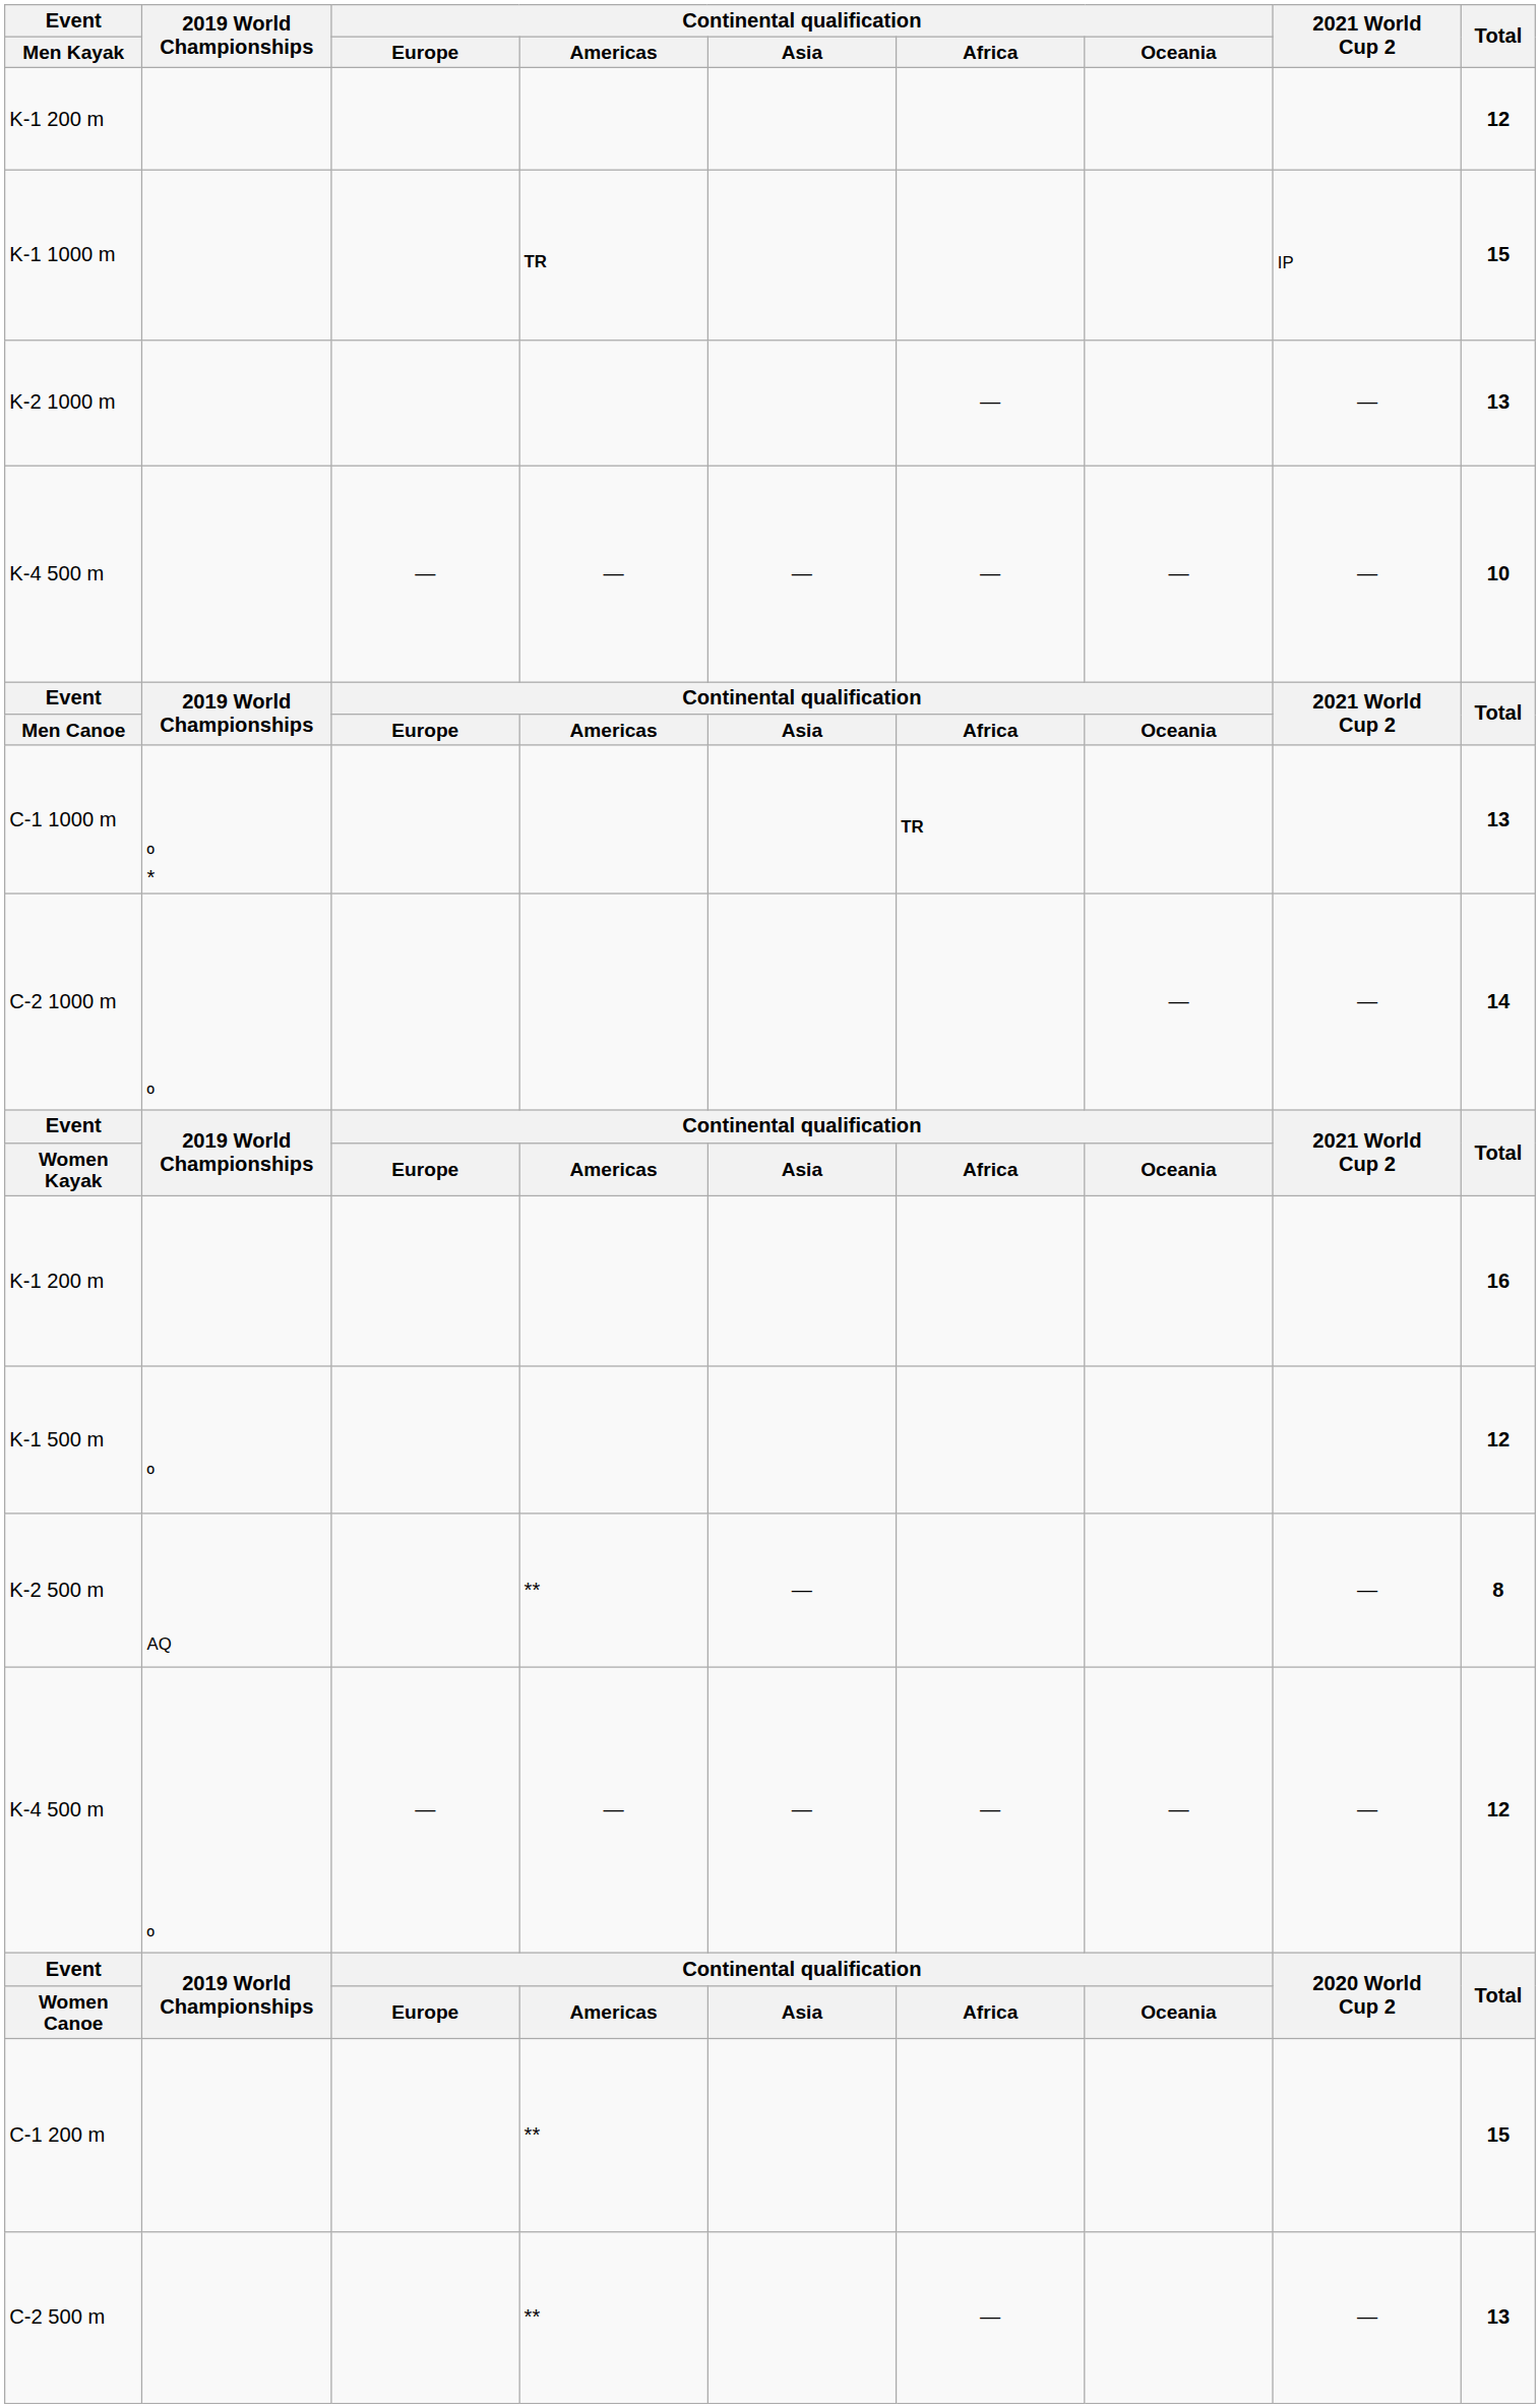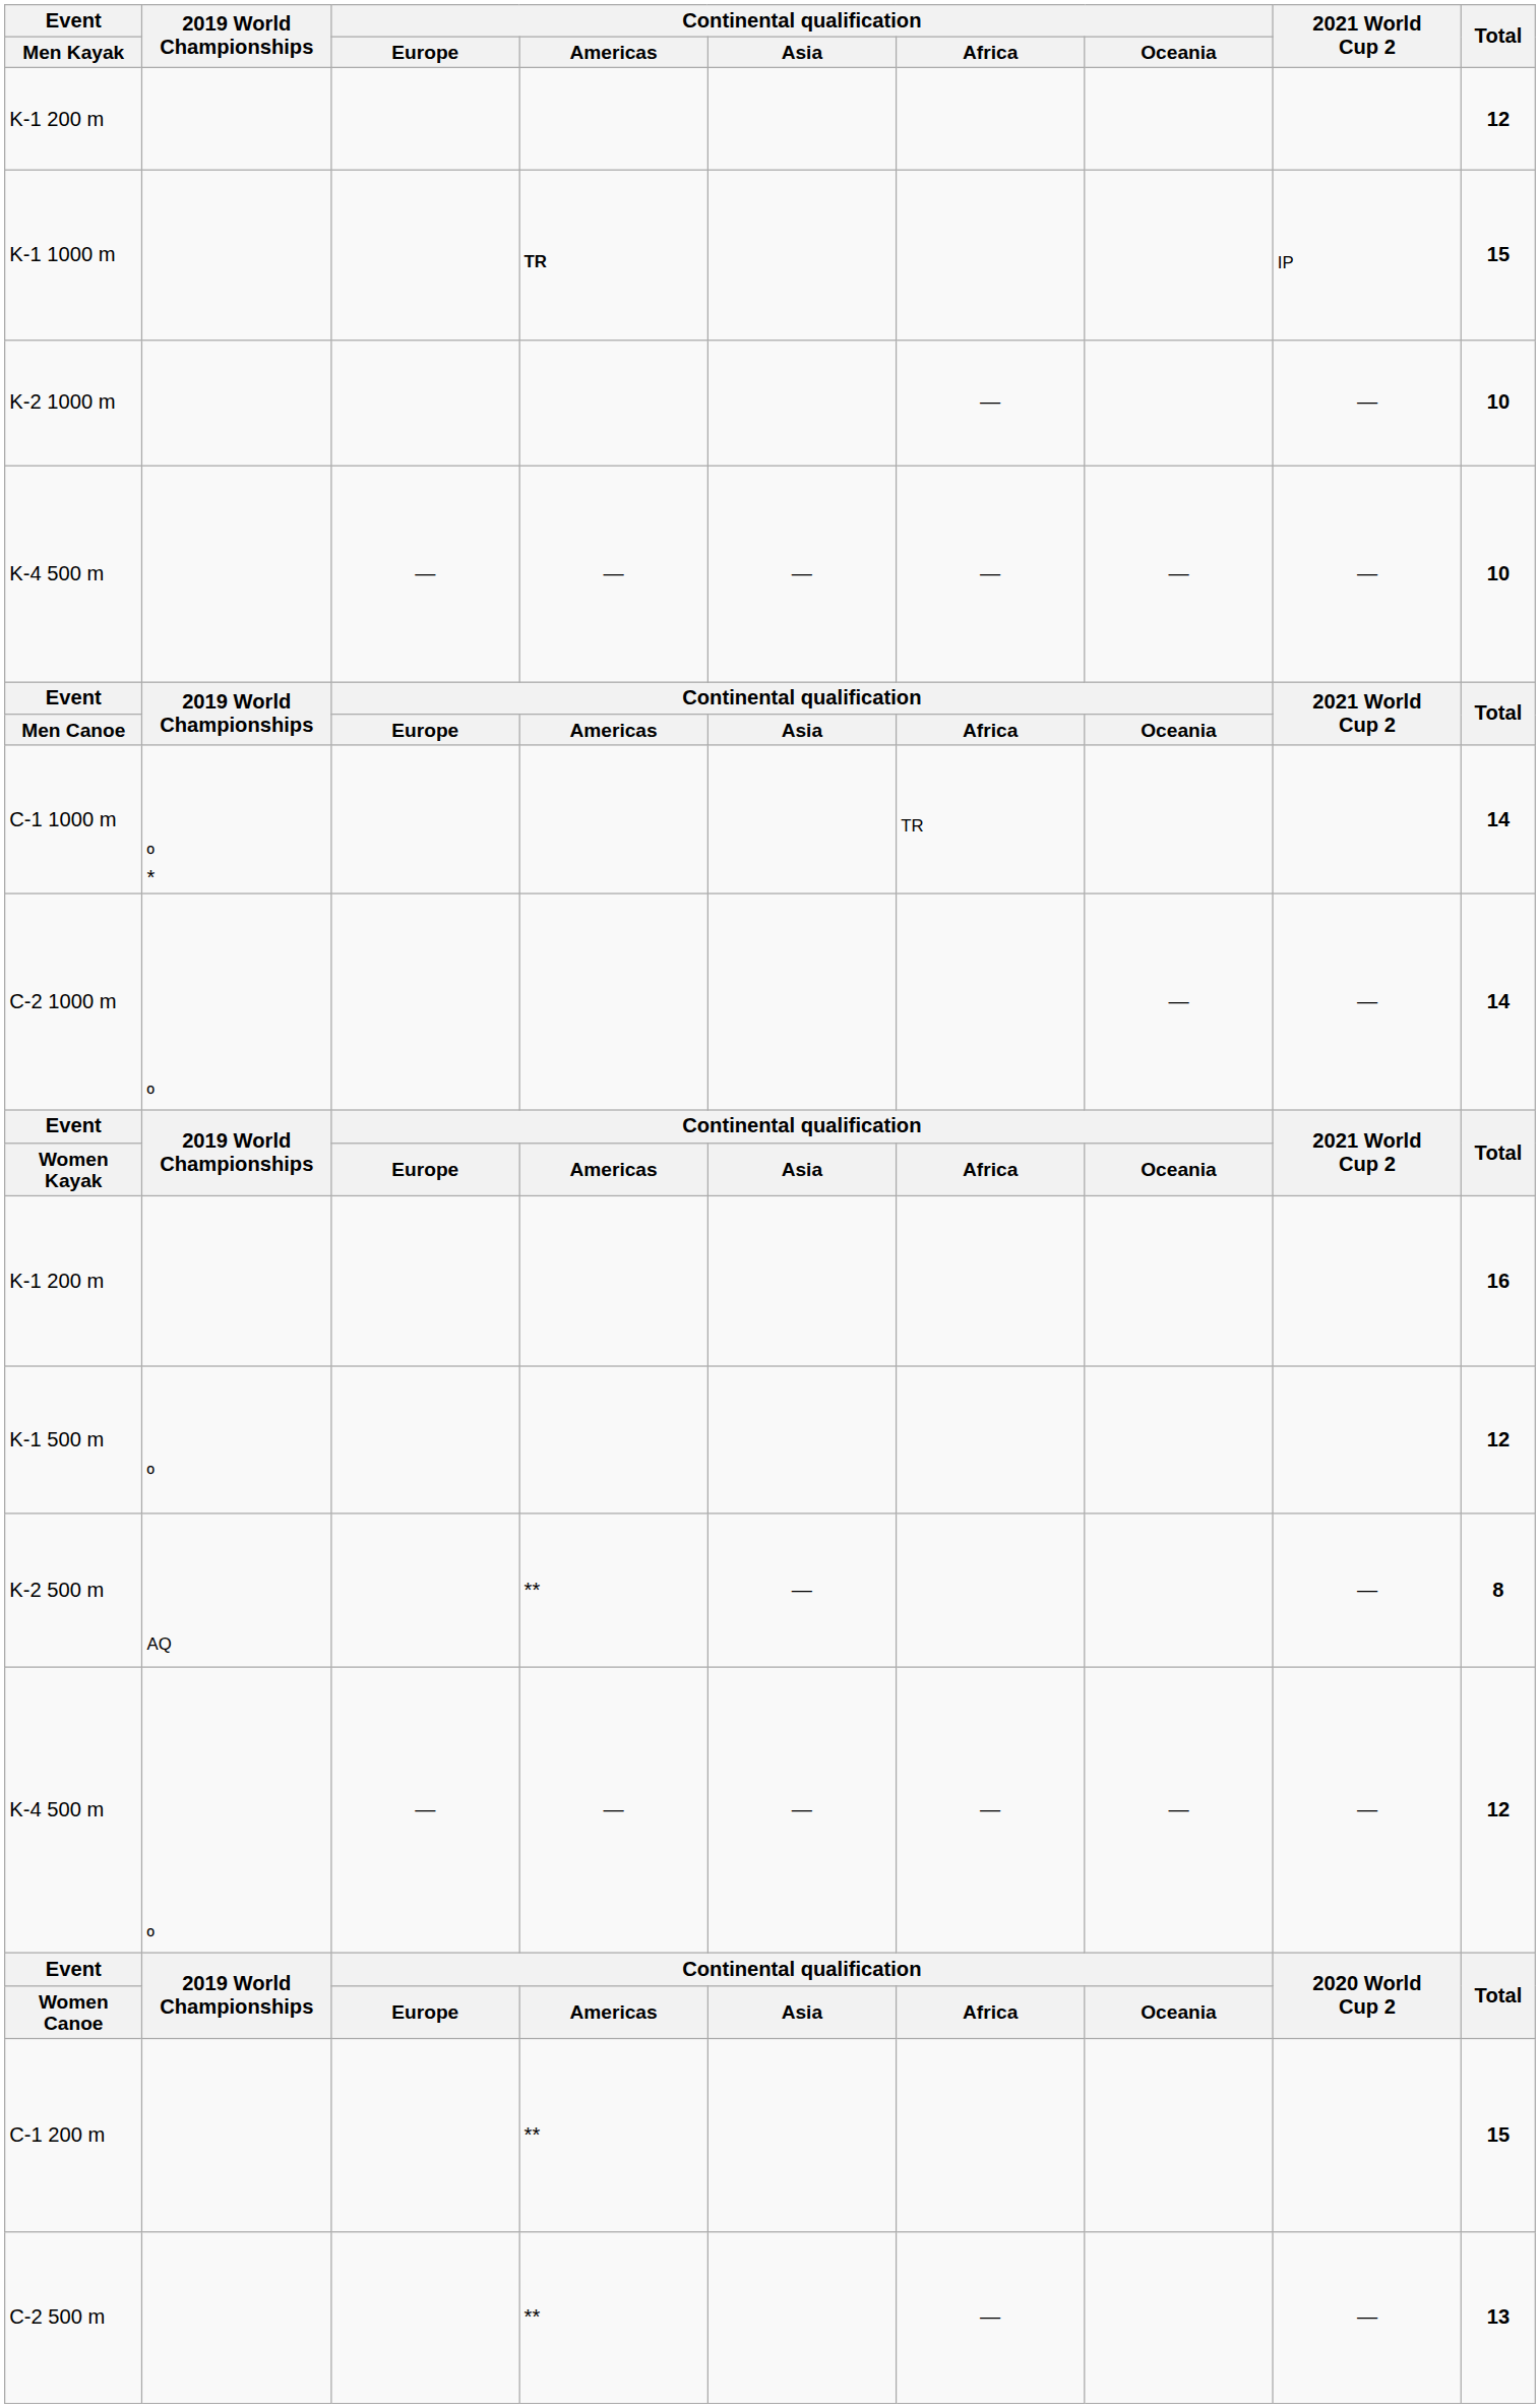 <table class="wikitable" style="text-align:center">
 <tr>
 <th width=100>Event</th>
 <th width=140 rowspan="2">2019 World<br>Championships</th>
 <th colspan="5">Continental qualification</th>
 <th ! width=140 rowspan="2">2021 World<br>Cup 2</th>
 <th width=50 rowspan="2">Total</th>
 </tr>
 <tr style="font-size: 95%">
 <th>Men Kayak</th>
 <th width=140>Europe</th>
 <th width=140>Americas</th>
 <th width=140>Asia</th>
 <th width=140>Africa</th>
 <th width=140>Oceania</th>
 </tr>
 <tr>
 <td align="left">K-1 200 m</td>
 <td align="left"> <br>  <br>  <br>  <br> </td>
 <td align="left"> <br> </td>
 <td align="left"></td>
 <td align="left"></td>
 <td align="left"><s></s><br></td>
 <td align="left"></td>
 <td align="left"></td>
 <td><strong>12</strong></td>
 </tr>
 <tr>
 <td align="left">K-1 1000 m</td>
 <td align="left"><em></em> <br>  <br>  <br>  <br> <br> <em></em> <br>  <br> </td>
 <td align="left"> <br> </td>
 <td align="left"><strong> <br> <sup>TR</sup></strong></td>
 <td align="left"></td>
 <td align="left"></td>
 <td align="left"></td>
 <td align="left"> <br> <sup>IP</sup></td>
 <td><strong>15</strong></td>
 </tr>
 <tr>
 <td align="left">K-2 1000 m</td>
 <td align="left"> <br>  <br>  <br>  <br>  <br> </td>
 <td align="left"></td>
 <td align="left"></td>
 <td align="left"></td>
 <td align="center">—</td>
 <td align="left"></td>
 <td align="center">—</td>
-<td><strong>13</strong></td>
+<td><strong>10</strong></td>
 </tr>
 <tr>
 <td align="left">K-4 500 m</td>
 <td align="left"> <br>  <br>  <br>  <br>  <br>  <br>  <br>  <br> <br> </td>
 <td align="center">—</td>
 <td align="center">—</td>
 <td align="center">—</td>
 <td align="center">—</td>
 <td align="center">—</td>
 <td align="center">—</td>
 <td><strong>10</strong></td>
 </tr>
 <tr>
 <th width=100>Event</th>
 <th width=140 rowspan="2">2019 World<br>Championships</th>
 <th colspan="5">Continental qualification</th>
 <th ! width=140 rowspan="2">2021 World<br>Cup 2</th>
 <th width=50 rowspan="2">Total</th>
 </tr>
 <tr style="font-size: 95%">
 <th>Men Canoe</th>
 <th width=140>Europe</th>
 <th width=140>Americas</th>
 <th width=140>Asia</th>
 <th width=140>Africa</th>
 <th width=140>Oceania</th>
 </tr>
 <tr>
 <td align="left">C-1 1000 m</td>
 <td align="left"><em></em> <br>  <br>  <br>  <br> <em></em>º<br> *</td>
 <td align="left"></td>
 <td align="left"></td>
 <td align="left"></td>
-<td align="left"><strong> <br> <sup>TR</sup></strong></td>
+<td align="left"> <br> <sup>TR</sup></td>
 <td align="left"><s></s><br></td>
 <td align="left"></td>
-<td><strong>13</strong></td>
+<td><strong>14</strong></td>
 </tr>
 <tr>
 <td align="left">C-2 1000 m</td>
 <td align="left"> <br>  <br>  <br>  <br>  <br>  <br>  <br> <br> º</td>
 <td align="left"> <br> </td>
 <td align="left"></td>
 <td align="left"></td>
 <td align="left"></td>
 <td align="center">—</td>
 <td align="center">—</td>
 <td><strong>14</strong></td>
 </tr>
 <tr>
 <th width=100>Event</th>
 <th width=140 rowspan="2">2019 World<br>Championships</th>
 <th colspan="5">Continental qualification</th>
 <th ! width=140 rowspan="2">2021 World<br>Cup 2</th>
 <th width=50 rowspan="2">Total</th>
 </tr>
 <tr style="font-size: 95%">
 <th>Women Kayak</th>
 <th width=140>Europe</th>
 <th width=140>Americas</th>
 <th width=140>Asia</th>
 <th width=140>Africa</th>
 <th width=140>Oceania</th>
 </tr>
 <tr>
 <td align="left">K-1 200 m</td>
 <td align="left"><em></em> <br>  <br> <em></em> <br>  <br> <em></em> <br>  <br> <em></em> <br> </td>
 <td align="left"> <br> </td>
 <td align="left"></td>
 <td align="left"></td>
 <td align="left"></td>
 <td align="left"></td>
 <td align="left"></td>
 <td><strong>16</strong></td>
 </tr>
 <tr>
 <td align="left">K-1 500 m</td>
 <td align="left"><em></em> <br> <em></em> <br>  <br>  <br> <em></em>º<br>  <br> </td>
 <td align="left"> <br> </td>
 <td align="left"></td>
 <td align="left"></td>
 <td align="left"></td>
 <td align="left"></td>
 <td align="left"></td>
 <td><strong>12</strong></td>
 </tr>
 <tr>
 <td align="left">K-2 500 m</td>
 <td align="left"><em></em> <br> <em></em> <br>  <br>  <br> <em></em> <br> <sup>AQ</sup><br> </td>
 <td align="left"></td>
 <td align="left">**</td>
 <td align="center">—</td>
 <td align="left"><s></s><br></td>
 <td align="left"></td>
 <td align="center">—</td>
 <td><strong>8</strong></td>
 </tr>
 <tr>
 <td align="left">K-4 500 m</td>
 <td align="left"> <br>  <br>  <br>  <br>  <br>  <br>  <br>  <br>  <br> <br> <br> º</td>
 <td align="center">—</td>
 <td align="center">—</td>
 <td align="center">—</td>
 <td align="center">—</td>
 <td align="center">—</td>
 <td align="center">—</td>
 <td><strong>12</strong></td>
 </tr>
 <tr>
 <th width=100>Event</th>
 <th width=140 rowspan="2">2019 World<br>Championships</th>
 <th colspan="5">Continental qualification</th>
 <th ! width=140 rowspan="2">2020 World<br>Cup 2</th>
 <th width=50 rowspan="2">Total</th>
 </tr>
 <tr style="font-size: 95%">
 <th>Women Canoe</th>
 <th width=140>Europe</th>
 <th width=140>Americas</th>
 <th width=140>Asia</th>
 <th width=140>Africa</th>
 <th width=140>Oceania</th>
 </tr>
 <tr>
 <td align="left">C-1 200 m</td>
 <td align="left"> <br><s> </s><br>  <br> <em></em> <br>  <br>  <br> <em></em><br>  <br> </td>
 <td align="left"></td>
 <td align="left">**</td>
 <td align="left"></td>
 <td align="left"></td>
 <td align="left"><s></s><br></td>
 <td align="left"></td>
 <td><strong>15</strong></td>
 </tr>
 <tr>
 <td align="left">C-2 500 m</td>
 <td align="left"> <br>  <br>  <br>  <br>  <br>  <br>  <br> </td>
 <td align="left"> <br> </td>
 <td align="left">**</td>
 <td align="left"></td>
 <td align="center">—</td>
 <td align="left"></td>
 <td align="center">—</td>
 <td><strong>13</strong></td>
 </tr>
 </table>
